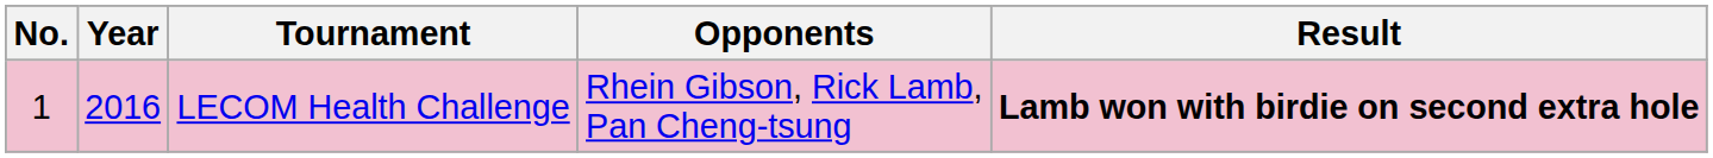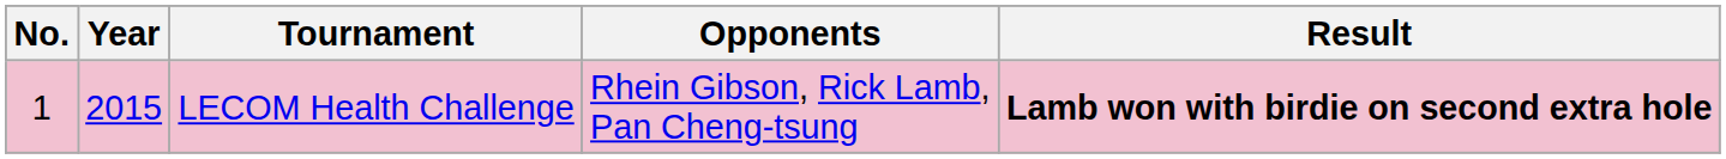 <table class="wikitable" style="font-size:95%;">
 <tr>
 <th>No.</th>
 <th>Year</th>
 <th>Tournament</th>
 <th>Opponents</th>
 <th>Result</th>
 </tr>
 <tr style="background:#F2C1D1;">
 <td align=center>1</td>
-<td><a href='#'>2016</a></td>
+<td><a href='#'>2015</a></td>
 <td><a href='#'>LECOM Health Challenge</a></td>
 <td> <a href='#'>Rhein Gibson</a>,  <a href='#'>Rick Lamb</a>,<br> <a href='#'>Pan Cheng-tsung</a></td>
 <td><strong>Lamb won with birdie on second extra hole</strong></td>
 </tr>
 </table>
